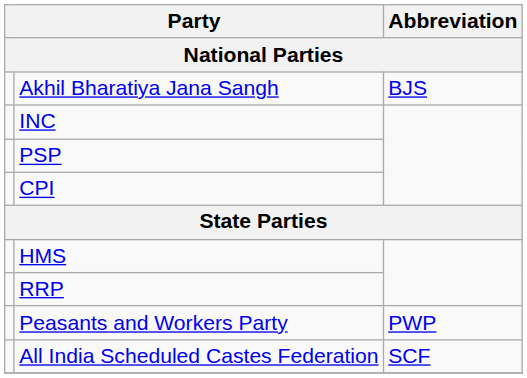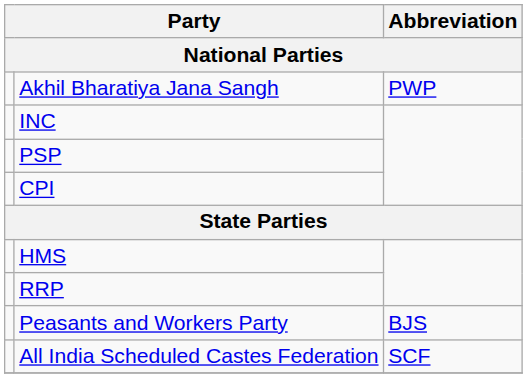 <table class="wikitable">
 <tr>
 <th Colspan=2>Party</th>
 <th>Abbreviation</th>
 </tr>
 <tr>
 <th Colspan=4>National Parties</th>
 </tr>
 <tr>
 <td></td>
 <td><a href='#'>Akhil Bharatiya Jana Sangh</a></td>
-<td><a href='#'>BJS</a></td>
+<td><a href='#'>PWP</a></td>
 </tr>
 <tr>
 <td></td>
 <td><a href='#'>INC</a></td>
 </tr>
 <tr>
 <td></td>
 <td><a href='#'>PSP</a></td>
 </tr>
 <tr>
 <td></td>
 <td><a href='#'>CPI</a></td>
 </tr>
 <tr>
 <th Colspan=4>State Parties</th>
 </tr>
 <tr>
 <td></td>
 <td><a href='#'>HMS</a></td>
 </tr>
 <tr>
 <td></td>
 <td><a href='#'>RRP</a></td>
 </tr>
 <tr>
 <td></td>
 <td><a href='#'>Peasants and Workers Party</a></td>
-<td><a href='#'>PWP</a></td>
+<td><a href='#'>BJS</a></td>
 </tr>
 <tr>
 <td></td>
 <td><a href='#'>All India Scheduled Castes Federation</a></td>
 <td><a href='#'>SCF</a></td>
 </tr>
 <tr>
 </tr>
 </table>
